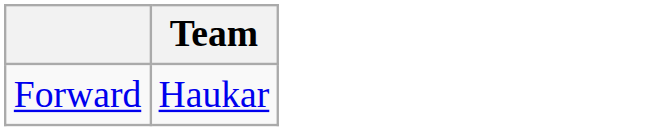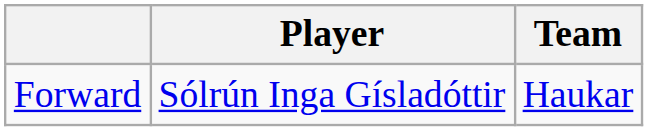 <table class="wikitable">
 <tr>
 <th align="center"></th>
+<th align="center">Player</th>
 <th align="center">Team</th>
 </tr>
 <tr>
 <td align=center><a href='#'>Forward</a></td>
+<td> <a href='#'>Sólrún Inga Gísladóttir</a></td>
 <td><a href='#'>Haukar</a></td>
 </tr>
 </table>
